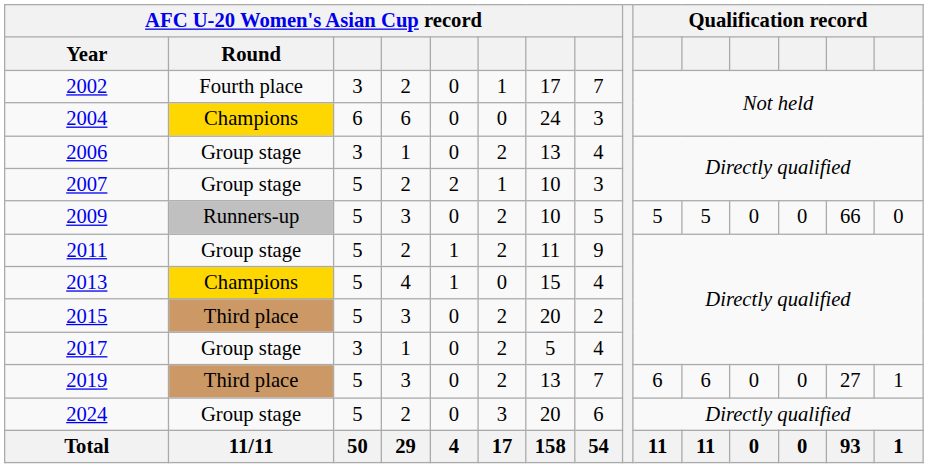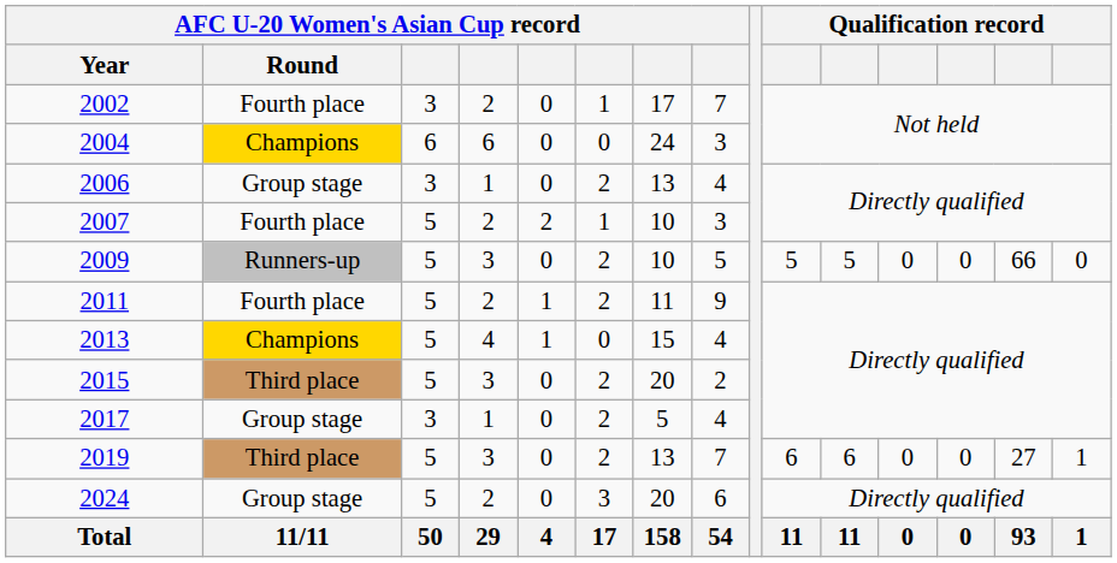 <table class="wikitable" style="text-align: center;">
 <tr>
 <th colspan="8"><a href='#'>AFC U-20 Women's Asian Cup</a> record</th>
 <th width="1" rowspan="14"></th>
 <th colspan="6">Qualification record</th>
 </tr>
 <tr>
 <th width="120">Year</th>
 <th width="120">Round</th>
 <th width="30"></th>
 <th width="30"></th>
 <th width="30"></th>
 <th width="30"></th>
 <th width="30"></th>
 <th width="30"></th>
 <th width="30"></th>
 <th width="30"></th>
 <th width="30"></th>
 <th width="30"></th>
 <th width="30"></th>
 <th width="30"></th>
 </tr>
 <tr>
 <td> <a href='#'>2002</a></td>
 <td>Fourth place</td>
 <td>3</td>
 <td>2</td>
 <td>0</td>
 <td>1</td>
 <td>17</td>
 <td>7</td>
 <td rowspan="2" colspan="6"><em>Not held</em></td>
 </tr>
 <tr>
 <td> <a href='#'>2004</a></td>
 <td bgcolor=gold>Champions</td>
 <td>6</td>
 <td>6</td>
 <td>0</td>
 <td>0</td>
 <td>24</td>
 <td>3</td>
 </tr>
 <tr>
 <td> <a href='#'>2006</a></td>
 <td>Group stage</td>
 <td>3</td>
 <td>1</td>
 <td>0</td>
 <td>2</td>
 <td>13</td>
 <td>4</td>
 <td rowspan="2" colspan="6"><em>Directly qualified</em></td>
 </tr>
 <tr>
 <td> <a href='#'>2007</a></td>
-<td>Group stage</td>
+<td>Fourth place</td>
 <td>5</td>
 <td>2</td>
 <td>2</td>
 <td>1</td>
 <td>10</td>
 <td>3</td>
 </tr>
 <tr>
 <td> <a href='#'>2009</a></td>
 <td bgcolor=silver>Runners-up</td>
 <td>5</td>
 <td>3</td>
 <td>0</td>
 <td>2</td>
 <td>10</td>
 <td>5</td>
 <td>5</td>
 <td>5</td>
 <td>0</td>
 <td>0</td>
 <td>66</td>
 <td>0</td>
 </tr>
 <tr>
 <td> <a href='#'>2011</a></td>
-<td>Group stage</td>
+<td>Fourth place</td>
 <td>5</td>
 <td>2</td>
 <td>1</td>
 <td>2</td>
 <td>11</td>
 <td>9</td>
 <td rowspan="4" colspan="6"><em>Directly qualified</em></td>
 </tr>
 <tr>
 <td> <a href='#'>2013</a></td>
 <td bgcolor=gold>Champions</td>
 <td>5</td>
 <td>4</td>
 <td>1</td>
 <td>0</td>
 <td>15</td>
 <td>4</td>
 </tr>
 <tr>
 <td> <a href='#'>2015</a></td>
 <td bgcolor=#cc9966>Third place</td>
 <td>5</td>
 <td>3</td>
 <td>0</td>
 <td>2</td>
 <td>20</td>
 <td>2</td>
 </tr>
 <tr>
 <td> <a href='#'>2017</a></td>
 <td>Group stage</td>
 <td>3</td>
 <td>1</td>
 <td>0</td>
 <td>2</td>
 <td>5</td>
 <td>4</td>
 </tr>
 <tr>
 <td> <a href='#'>2019</a></td>
 <td bgcolor=#cc9966>Third place</td>
 <td>5</td>
 <td>3</td>
 <td>0</td>
 <td>2</td>
 <td>13</td>
 <td>7</td>
 <td>6</td>
 <td>6</td>
 <td>0</td>
 <td>0</td>
 <td>27</td>
 <td>1</td>
 </tr>
 <tr>
 <td> <a href='#'>2024</a></td>
 <td>Group stage</td>
 <td>5</td>
 <td>2</td>
 <td>0</td>
 <td>3</td>
 <td>20</td>
 <td>6</td>
 <td colspan="6"><em>Directly qualified</em></td>
 </tr>
 <tr>
 <th>Total</th>
 <th>11/11</th>
 <th>50</th>
 <th>29</th>
 <th>4</th>
 <th>17</th>
 <th>158</th>
 <th>54</th>
 <th>11</th>
 <th>11</th>
 <th>0</th>
 <th>0</th>
 <th>93</th>
 <th>1</th>
 </tr>
 </table>
